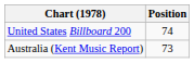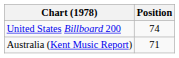 <table class="wikitable" style="text-align:center;">
 <tr>
 <th>Chart (1978)</th>
 <th>Position</th>
 </tr>
 <tr>
 <td align="left"><a href='#'>United States</a> <a href='#'><em>Billboard</em> 200</a></td>
 <td>74</td>
 </tr>
 <tr>
 <td>Australia (<a href='#'>Kent Music Report</a>)</td>
-<td style="text-align:center;">73</td>
+<td style="text-align:center;">71</td>
 </tr>
 </table>
